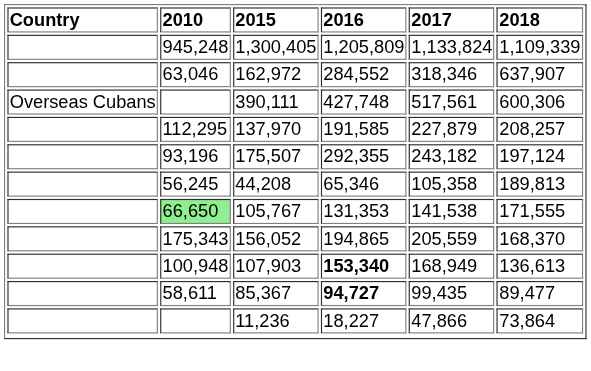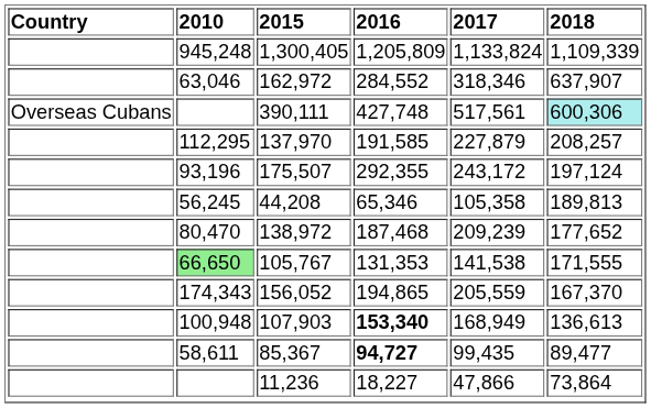 <table class="wiki table plainrowheaders" style="text-align:left;" border="1">
 <tr>
 <th>Country</th>
 <th>2010</th>
 <th>2015</th>
 <th>2016</th>
 <th>2017</th>
 <th>2018</th>
 </tr>
 <tr>
 <td></td>
 <td>945,248</td>
 <td>1,300,405</td>
 <td>1,205,809</td>
 <td>1,133,824</td>
 <td>1,109,339</td>
 </tr>
 <tr>
 <td></td>
 <td>63,046</td>
 <td>162,972</td>
 <td>284,552</td>
 <td>318,346</td>
 <td>637,907</td>
 </tr>
 <tr>
 <td>Overseas Cubans</td>
 <td></td>
 <td>390,111</td>
 <td>427,748</td>
 <td>517,561</td>
-<td>600,306</td>
+<td style="background: paleturquoise;">600,306</td>
 </tr>
 <tr>
 <td></td>
 <td>112,295</td>
 <td>137,970</td>
 <td>191,585</td>
 <td>227,879</td>
 <td>208,257</td>
 </tr>
 <tr>
 <td></td>
 <td>93,196</td>
 <td>175,507</td>
 <td>292,355</td>
-<td>243,182</td>
+<td>243,172</td>
 <td>197,124</td>
 </tr>
 <tr>
 <td></td>
 <td>56,245</td>
 <td>44,208</td>
 <td>65,346</td>
 <td>105,358</td>
 <td>189,813</td>
 </tr>
 <tr>
 <td></td>
+<td>80,470</td>
+<td>138,972</td>
+<td>187,468</td>
+<td>209,239</td>
+<td>177,652</td>
+</tr>
+<tr>
+<td></td>
 <td style="background: lightgreen;">66,650</td>
 <td>105,767</td>
 <td>131,353</td>
 <td>141,538</td>
 <td>171,555</td>
 </tr>
 <tr>
 <td></td>
-<td>175,343</td>
+<td>174,343</td>
 <td>156,052</td>
 <td>194,865</td>
 <td>205,559</td>
-<td>168,370</td>
+<td>167,370</td>
 </tr>
 <tr>
 <td></td>
 <td>100,948</td>
 <td>107,903</td>
 <td><strong>153,340</strong></td>
 <td>168,949</td>
 <td>136,613</td>
 </tr>
 <tr>
 <td></td>
 <td>58,611</td>
 <td>85,367</td>
 <td><strong>94,727</strong></td>
 <td>99,435</td>
 <td>89,477</td>
 </tr>
 <tr>
 <td></td>
 <td></td>
 <td>11,236</td>
 <td>18,227</td>
 <td>47,866</td>
 <td>73,864</td>
 </tr>
 <tr>
 </tr>
 </table>
